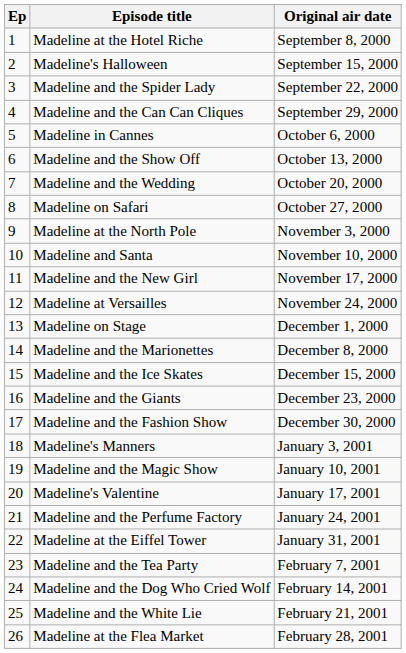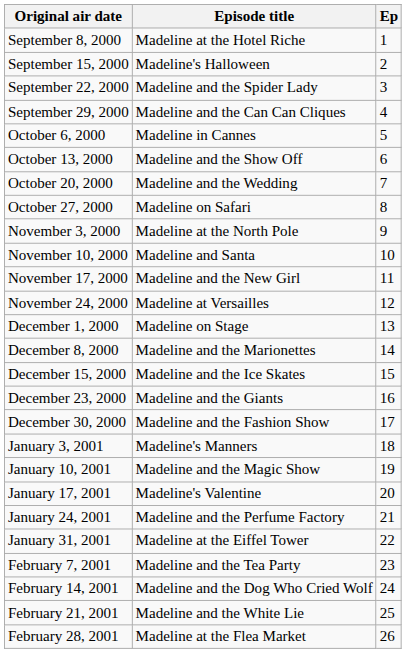 <table class="wikitable">
 <tr>
+<th>Original air date</th>
+<th>Episode title</th>
 <th>Ep</th>
-<th>Episode title</th>
-<th>Original air date</th>
 </tr>
 <tr>
+<td>September 8, 2000</td>
+<td>Madeline at the Hotel Riche</td>
 <td>1</td>
-<td>Madeline at the Hotel Riche</td>
-<td>September 8, 2000</td>
 </tr>
 <tr>
+<td>September 15, 2000</td>
+<td>Madeline's Halloween</td>
 <td>2</td>
-<td>Madeline's Halloween</td>
-<td>September 15, 2000</td>
 </tr>
 <tr>
+<td>September 22, 2000</td>
+<td>Madeline and the Spider Lady</td>
 <td>3</td>
-<td>Madeline and the Spider Lady</td>
-<td>September 22, 2000</td>
 </tr>
 <tr>
+<td>September 29, 2000</td>
+<td>Madeline and the Can Can Cliques</td>
 <td>4</td>
-<td>Madeline and the Can Can Cliques</td>
-<td>September 29, 2000</td>
 </tr>
 <tr>
+<td>October 6, 2000</td>
+<td>Madeline in Cannes</td>
 <td>5</td>
-<td>Madeline in Cannes</td>
-<td>October 6, 2000</td>
 </tr>
 <tr>
+<td>October 13, 2000</td>
+<td>Madeline and the Show Off</td>
 <td>6</td>
-<td>Madeline and the Show Off</td>
-<td>October 13, 2000</td>
 </tr>
 <tr>
+<td>October 20, 2000</td>
+<td>Madeline and the Wedding</td>
 <td>7</td>
-<td>Madeline and the Wedding</td>
-<td>October 20, 2000</td>
 </tr>
 <tr>
+<td>October 27, 2000</td>
+<td>Madeline on Safari</td>
 <td>8</td>
-<td>Madeline on Safari</td>
-<td>October 27, 2000</td>
 </tr>
 <tr>
+<td>November 3, 2000</td>
+<td>Madeline at the North Pole</td>
 <td>9</td>
-<td>Madeline at the North Pole</td>
-<td>November 3, 2000</td>
 </tr>
 <tr>
+<td>November 10, 2000</td>
+<td>Madeline and Santa</td>
 <td>10</td>
-<td>Madeline and Santa</td>
-<td>November 10, 2000</td>
 </tr>
 <tr>
+<td>November 17, 2000</td>
+<td>Madeline and the New Girl</td>
 <td>11</td>
-<td>Madeline and the New Girl</td>
-<td>November 17, 2000</td>
 </tr>
 <tr>
+<td>November 24, 2000</td>
+<td>Madeline at Versailles</td>
 <td>12</td>
-<td>Madeline at Versailles</td>
-<td>November 24, 2000</td>
 </tr>
 <tr>
+<td>December 1, 2000</td>
+<td>Madeline on Stage</td>
 <td>13</td>
-<td>Madeline on Stage</td>
-<td>December 1, 2000</td>
 </tr>
 <tr>
+<td>December 8, 2000</td>
+<td>Madeline and the Marionettes</td>
 <td>14</td>
-<td>Madeline and the Marionettes</td>
-<td>December 8, 2000</td>
 </tr>
 <tr>
+<td>December 15, 2000</td>
+<td>Madeline and the Ice Skates</td>
 <td>15</td>
-<td>Madeline and the Ice Skates</td>
-<td>December 15, 2000</td>
 </tr>
 <tr>
+<td>December 23, 2000</td>
+<td>Madeline and the Giants</td>
 <td>16</td>
-<td>Madeline and the Giants</td>
-<td>December 23, 2000</td>
 </tr>
 <tr>
+<td>December 30, 2000</td>
+<td>Madeline and the Fashion Show</td>
 <td>17</td>
-<td>Madeline and the Fashion Show</td>
-<td>December 30, 2000</td>
 </tr>
 <tr>
+<td>January 3, 2001</td>
+<td>Madeline's Manners</td>
 <td>18</td>
-<td>Madeline's Manners</td>
-<td>January 3, 2001</td>
 </tr>
 <tr>
+<td>January 10, 2001</td>
+<td>Madeline and the Magic Show</td>
 <td>19</td>
-<td>Madeline and the Magic Show</td>
-<td>January 10, 2001</td>
 </tr>
 <tr>
+<td>January 17, 2001</td>
+<td>Madeline's Valentine</td>
 <td>20</td>
-<td>Madeline's Valentine</td>
-<td>January 17, 2001</td>
 </tr>
 <tr>
+<td>January 24, 2001</td>
+<td>Madeline and the Perfume Factory</td>
 <td>21</td>
-<td>Madeline and the Perfume Factory</td>
-<td>January 24, 2001</td>
 </tr>
 <tr>
+<td>January 31, 2001</td>
+<td>Madeline at the Eiffel Tower</td>
 <td>22</td>
-<td>Madeline at the Eiffel Tower</td>
-<td>January 31, 2001</td>
 </tr>
 <tr>
+<td>February 7, 2001</td>
+<td>Madeline and the Tea Party</td>
 <td>23</td>
-<td>Madeline and the Tea Party</td>
-<td>February 7, 2001</td>
 </tr>
 <tr>
+<td>February 14, 2001</td>
+<td>Madeline and the Dog Who Cried Wolf</td>
 <td>24</td>
-<td>Madeline and the Dog Who Cried Wolf</td>
-<td>February 14, 2001</td>
 </tr>
 <tr>
+<td>February 21, 2001</td>
+<td>Madeline and the White Lie</td>
 <td>25</td>
-<td>Madeline and the White Lie</td>
-<td>February 21, 2001</td>
 </tr>
 <tr>
+<td>February 28, 2001</td>
+<td>Madeline at the Flea Market</td>
 <td>26</td>
-<td>Madeline at the Flea Market</td>
-<td>February 28, 2001</td>
 </tr>
 </table>
